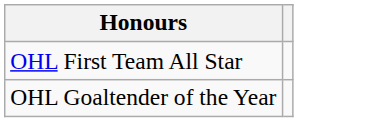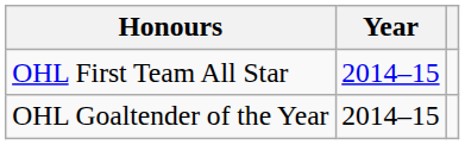 <table class="wikitable">
 <tr>
 <th>Honours</th>
+<th>Year</th>
 <th></th>
 </tr>
 <tr>
 <td><a href='#'>OHL</a> First Team All Star</td>
+<td><a href='#'>2014–15</a></td>
 <td></td>
 </tr>
 <tr>
 <td>OHL Goaltender of the Year</td>
+<td>2014–15</td>
 <td></td>
 </tr>
 </table>
